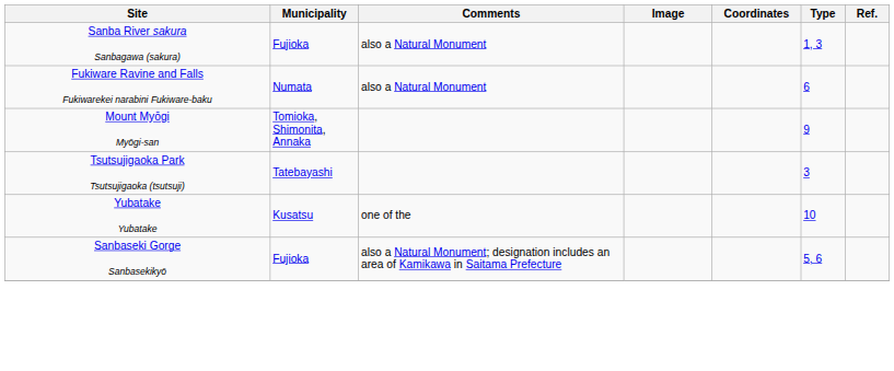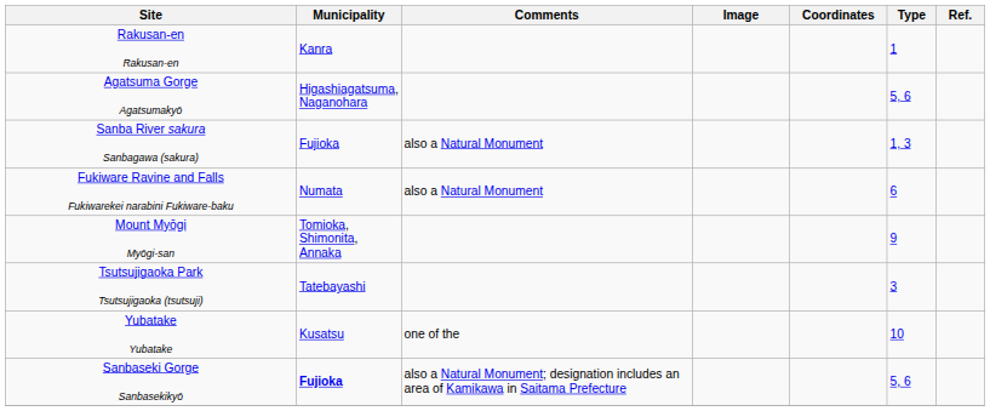 <table class="wikitable sortable"  style="width:100%;">
 <tr>
 <th width="30%" align="left">Site</th>
 <th width="10%" align="left">Municipality</th>
 <th width="30%" align="left" class="unsortable">Comments</th>
 <th width="10%" align="left"  class="unsortable">Image</th>
 <th width="10%" align="left" class="unsortable">Coordinates</th>
 <th width="5%" align="left">Type</th>
 <th width="5%" align="left"  class="unsortable">Ref.</th>
+</tr>
+<tr>
+<td align="center"><a href='#'>Rakusan-en</a><br><br><small><em>Rakusan-en</em></small></td>
+<td><a href='#'>Kanra</a></td>
+<td></td>
+<td></td>
+<td></td>
+<td><a href='#'>1</a></td>
+<td></td>
+</tr>
+<tr>
+<td align="center"><a href='#'>Agatsuma Gorge</a><br><br><small><em>Agatsumakyō</em></small></td>
+<td><a href='#'>Higashiagatsuma</a>, <a href='#'>Naganohara</a></td>
+<td></td>
+<td></td>
+<td></td>
+<td><a href='#'>5, 6</a></td>
+<td></td>
 </tr>
 <tr>
 <td align="center"><a href='#'>Sanba River <em>sakura</em></a><br><br><small><em>Sanbagawa (sakura)</em></small></td>
 <td><a href='#'>Fujioka</a></td>
 <td>also a <a href='#'>Natural Monument</a></td>
 <td></td>
 <td></td>
 <td><a href='#'>1, 3</a></td>
 <td></td>
 </tr>
 <tr>
 <td align="center"><a href='#'>Fukiware Ravine and Falls</a><br><br><small><em>Fukiwarekei narabini Fukiware-baku</em></small></td>
 <td><a href='#'>Numata</a></td>
 <td>also a <a href='#'>Natural Monument</a></td>
 <td></td>
 <td></td>
 <td><a href='#'>6</a></td>
 <td></td>
 </tr>
 <tr>
 <td align="center"><a href='#'>Mount Myōgi</a><br><br><small><em>Myōgi-san</em></small></td>
 <td><a href='#'>Tomioka</a>, <a href='#'>Shimonita</a>, <a href='#'>Annaka</a></td>
 <td></td>
 <td></td>
 <td></td>
 <td><a href='#'>9</a></td>
 <td></td>
 </tr>
 <tr>
 <td align="center"><a href='#'>Tsutsujigaoka Park</a> <br><br><small><em>Tsutsujigaoka (tsutsuji)</em></small></td>
 <td><a href='#'>Tatebayashi</a></td>
 <td></td>
 <td></td>
 <td></td>
 <td><a href='#'>3</a></td>
 <td></td>
 </tr>
 <tr>
 <td align="center"><a href='#'>Yubatake</a><br><br><small><em>Yubatake</em></small></td>
 <td><a href='#'>Kusatsu</a></td>
 <td>one of the </td>
 <td></td>
 <td></td>
 <td><a href='#'>10</a></td>
 <td></td>
 </tr>
 <tr>
 <td align="center"><a href='#'>Sanbaseki Gorge</a><br><br><small><em>Sanbasekikyō</em></small></td>
-<td><a href='#'>Fujioka</a></td>
+<td><strong><a href='#'>Fujioka</a></strong></td>
 <td>also a <a href='#'>Natural Monument</a>; designation includes an area of <a href='#'>Kamikawa</a> in <a href='#'>Saitama Prefecture</a></td>
 <td></td>
 <td></td>
 <td><a href='#'>5, 6</a></td>
 <td></td>
 </tr>
 <tr>
 </tr>
 </table>
